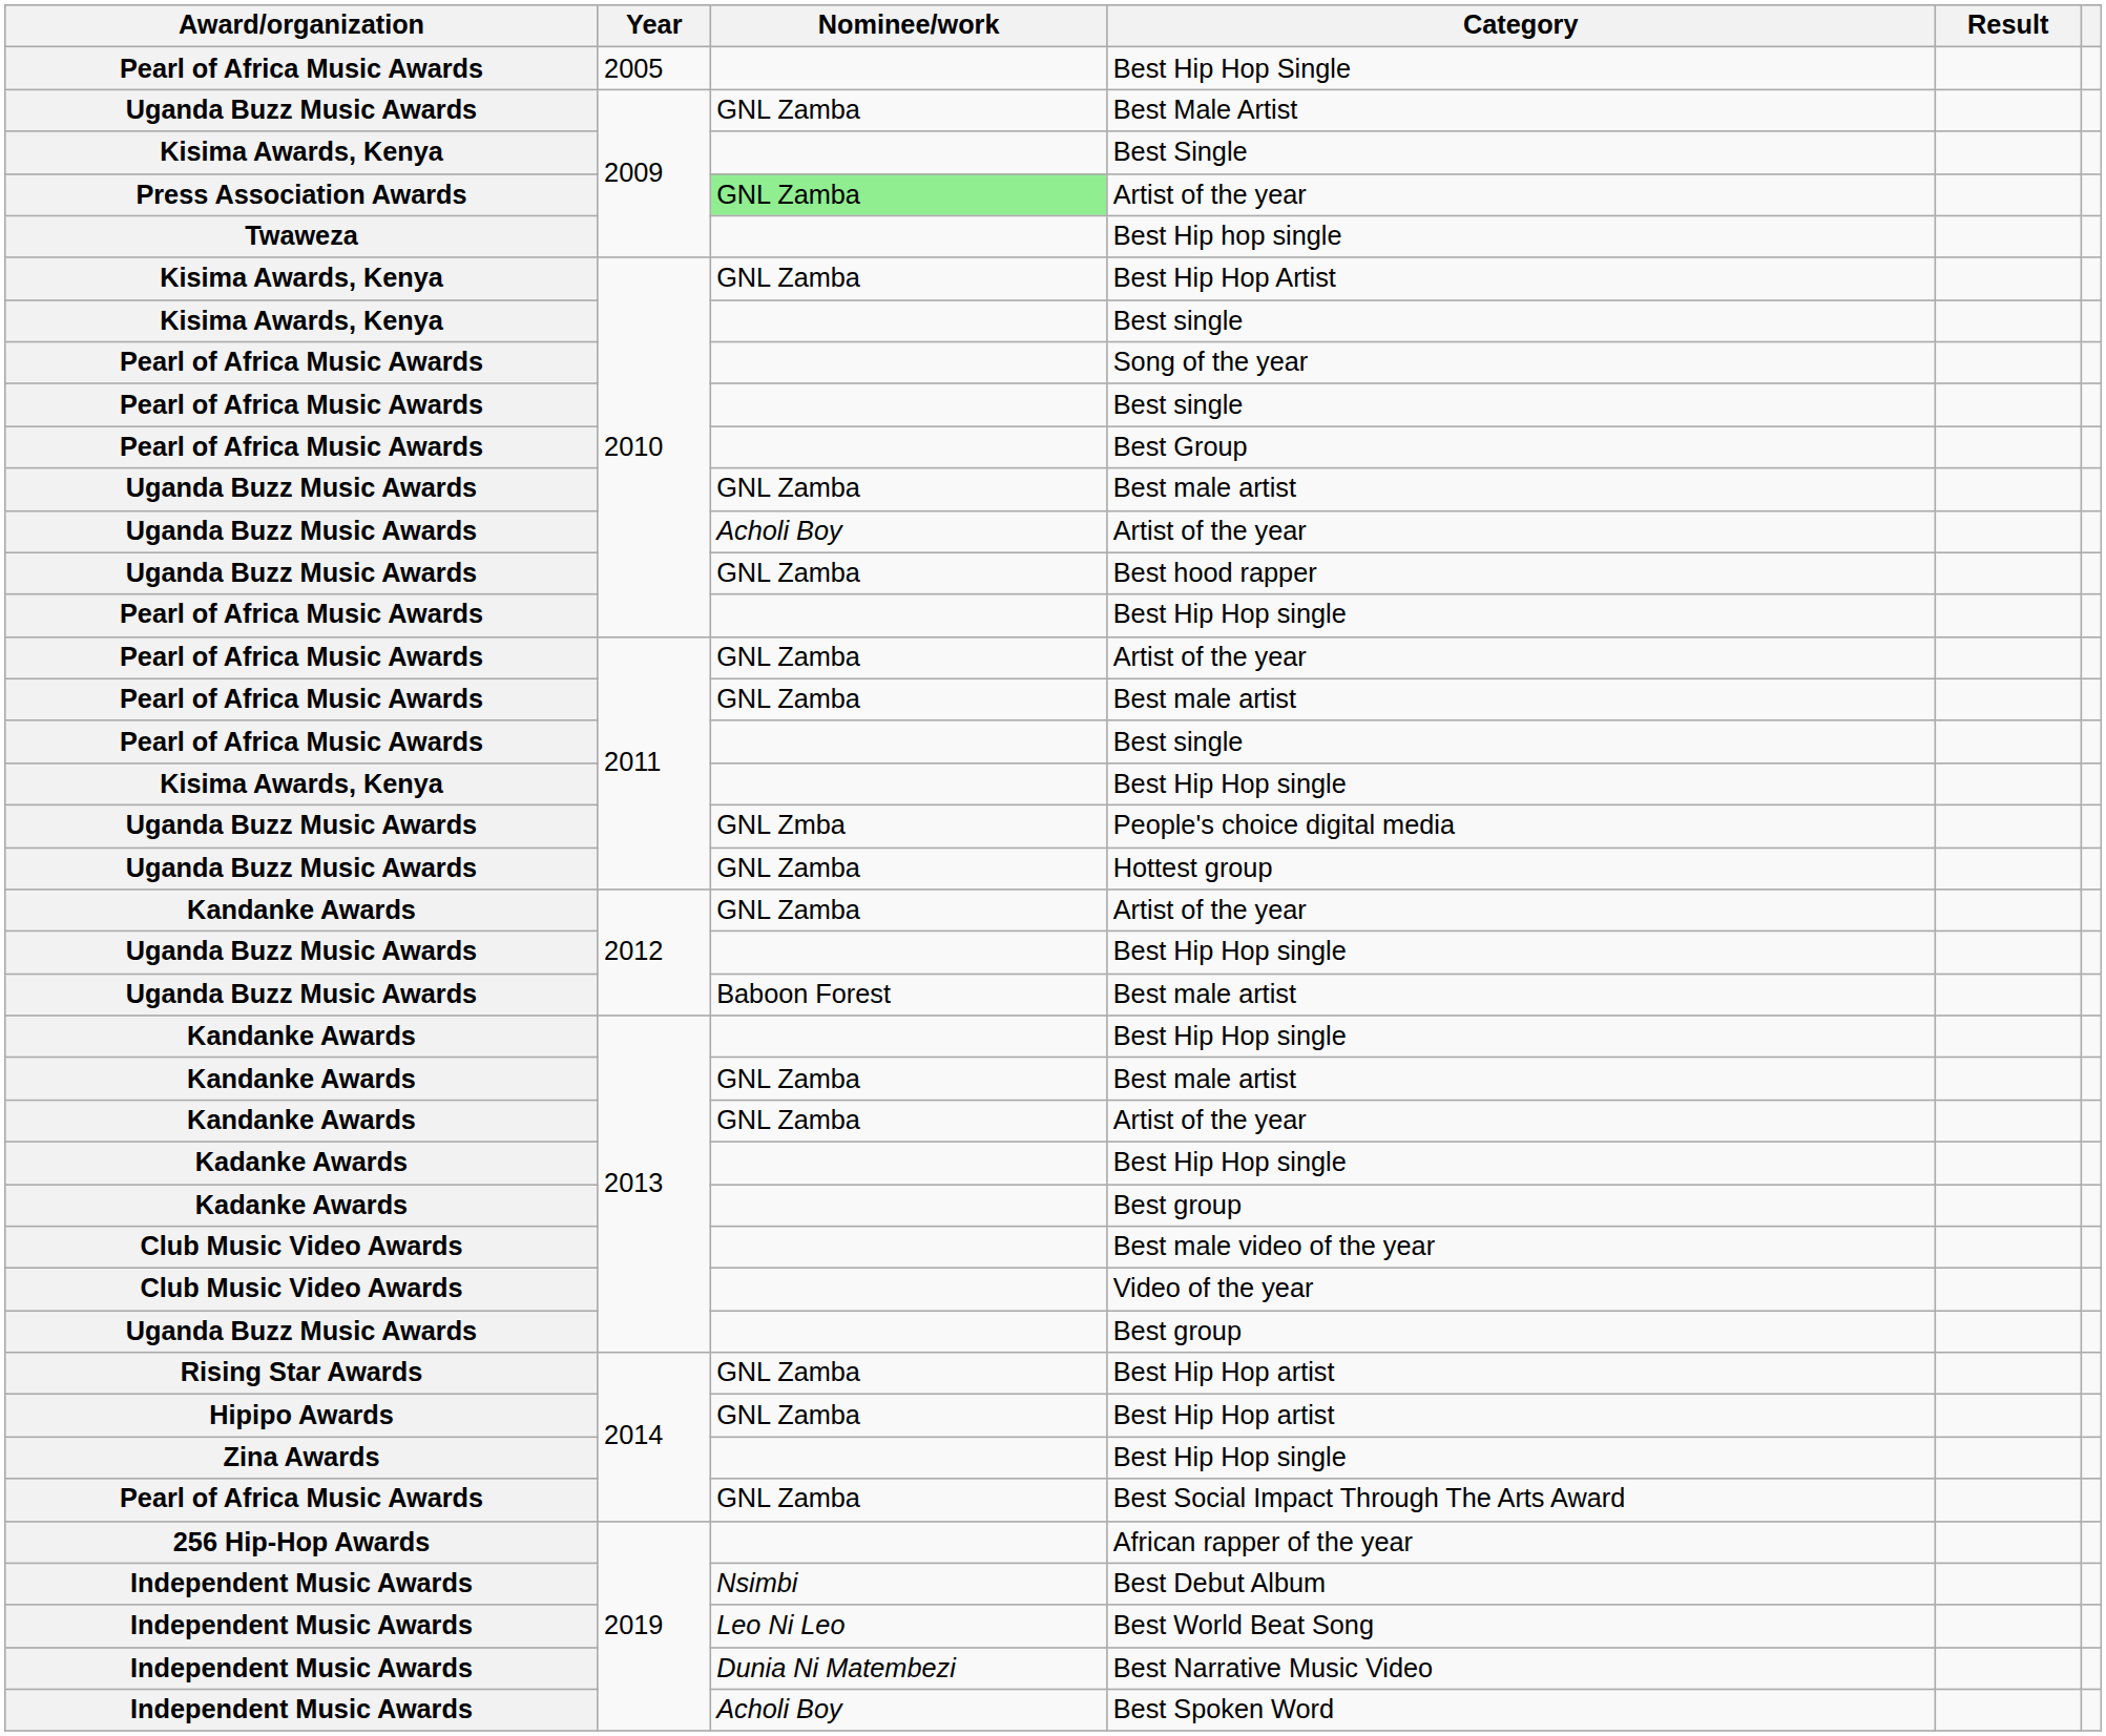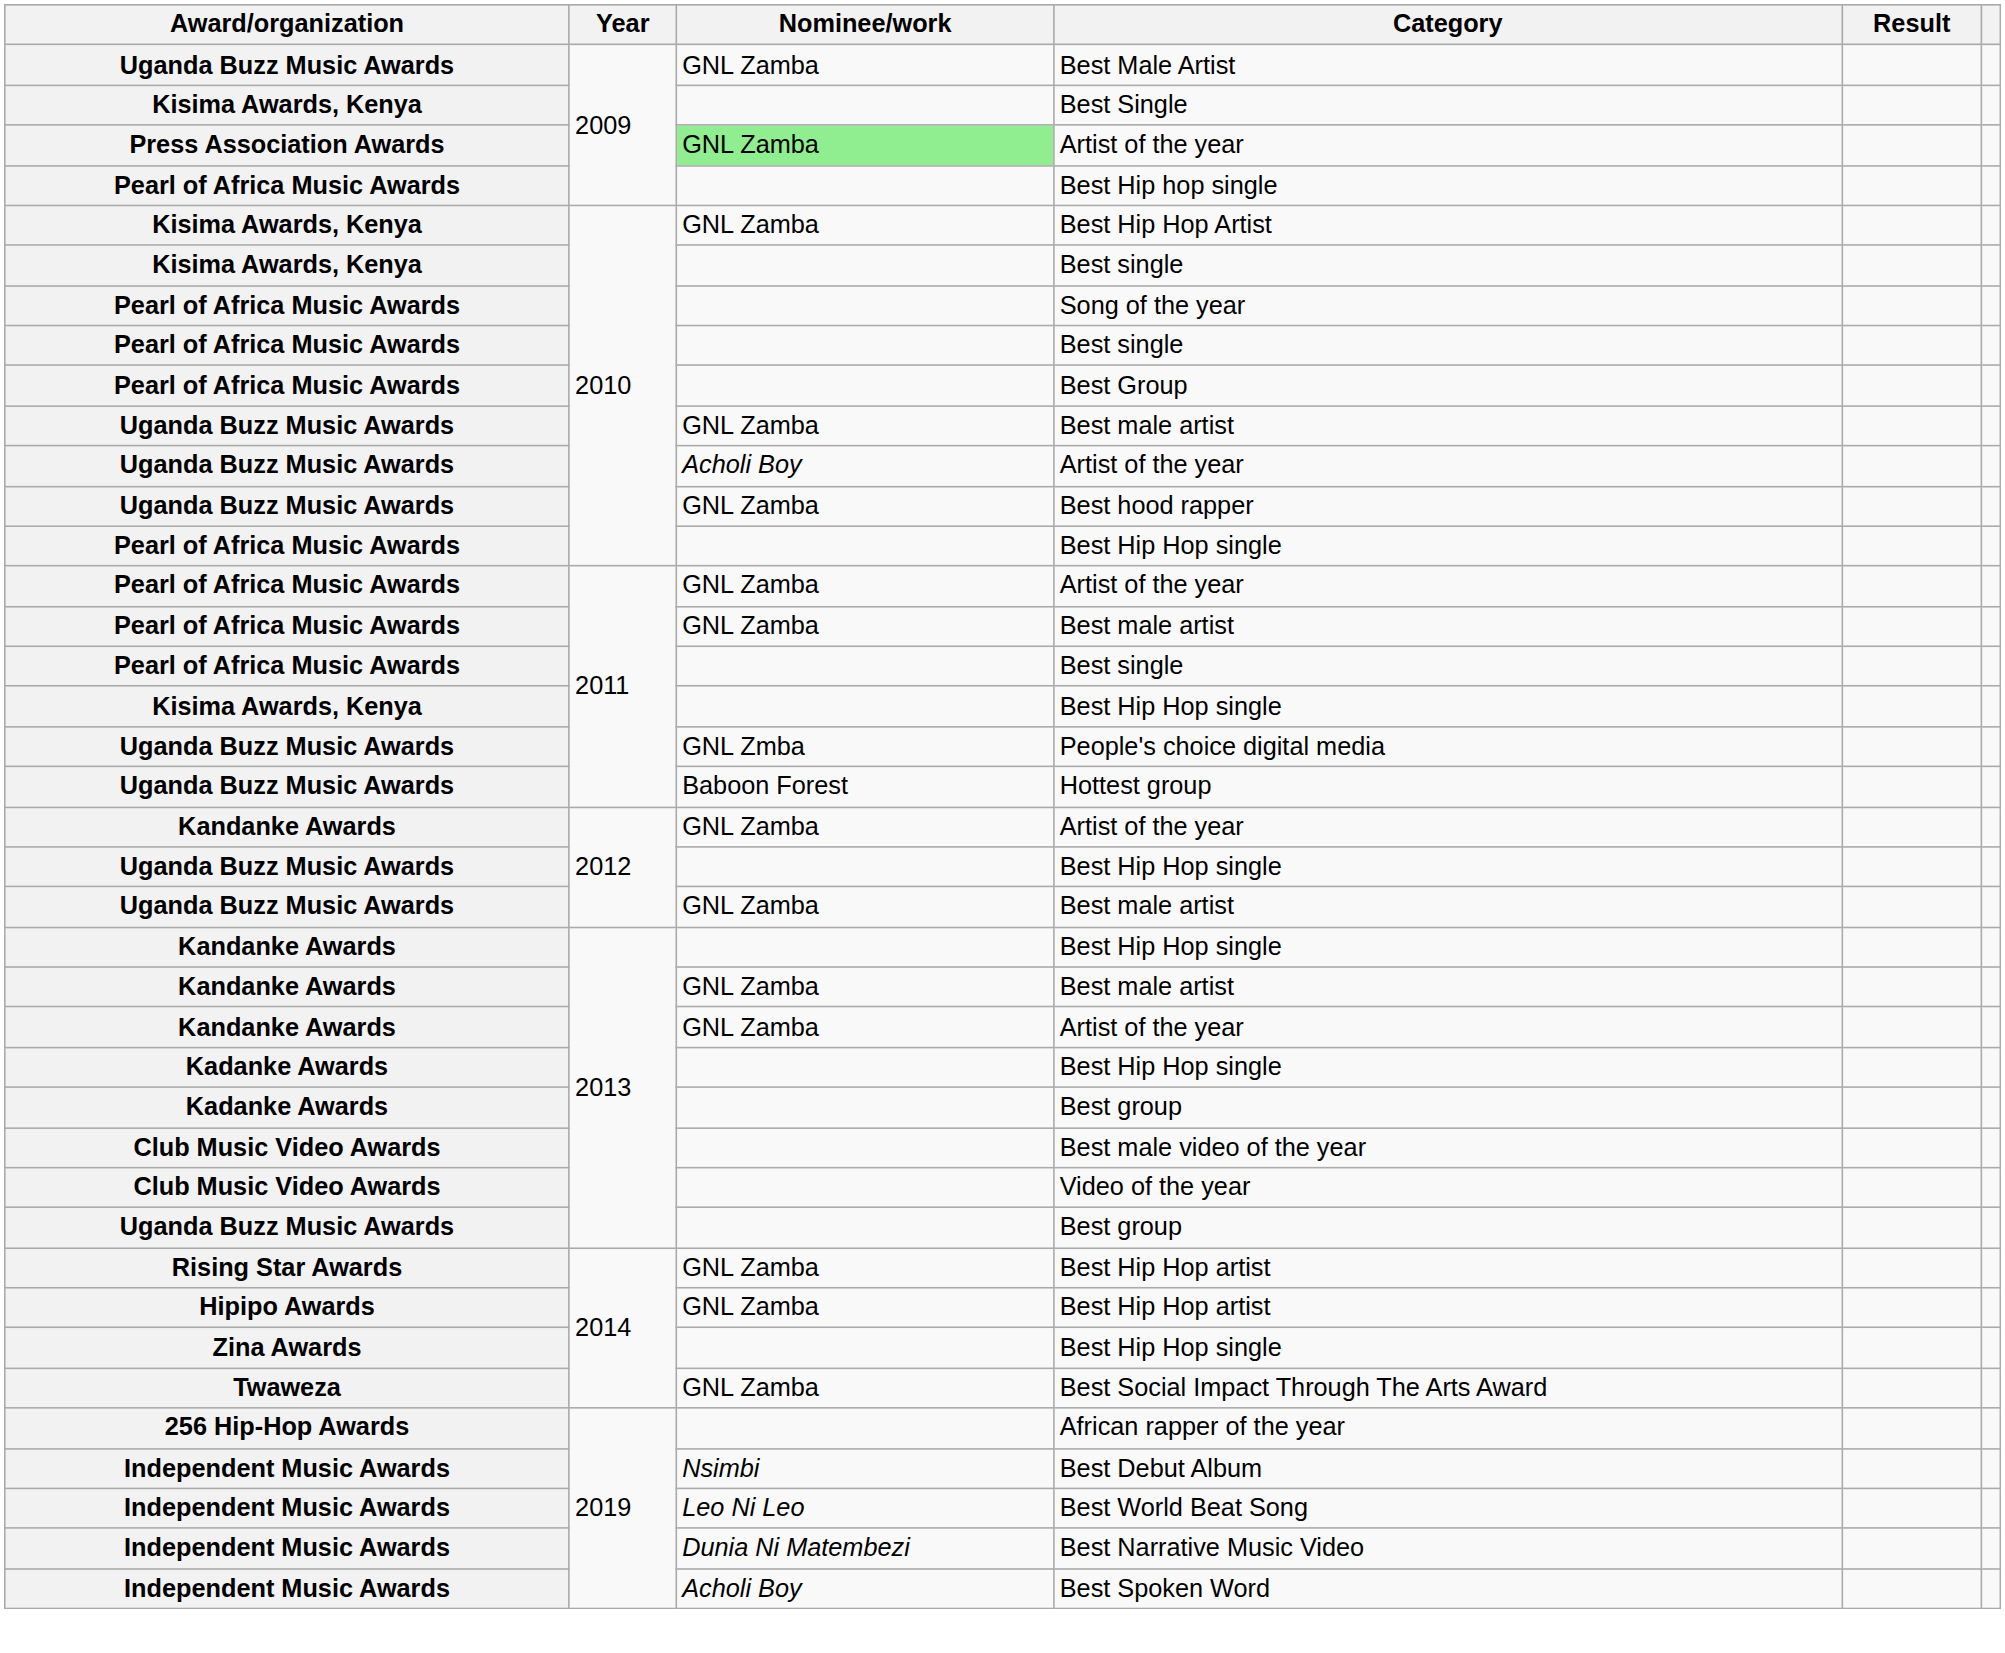 <table class="wikitable sortable plainrowheaders" style="width: 100%;">
 <tr style="background:#ccc; text-align:center;">
 <th scope="col">Award/organization</th>
 <th scope="col">Year</th>
 <th scope="col">Nominee/work</th>
 <th scope="col">Category</th>
 <th scope="col">Result</th>
 <th scope="col" class="unsortable"></th>
-</tr>
-<tr>
-<th scope="row">Pearl of Africa Music Awards</th>
-<td>2005</td>
-<td></td>
-<td>Best Hip Hop Single</td>
-<td></td>
-<td align="center"></td>
 </tr>
 <tr>
 <th scope="row">Uganda Buzz Music Awards</th>
 <td rowspan=4>2009</td>
 <td>GNL Zamba</td>
 <td>Best Male Artist</td>
 <td></td>
 <td align="center"></td>
 </tr>
 <tr>
 <th scope="row">Kisima Awards, Kenya</th>
 <td></td>
 <td>Best Single</td>
 <td></td>
 <td align="center"></td>
 </tr>
 <tr>
 <th scope="row">Press Association Awards</th>
 <td style="background: lightgreen;">GNL Zamba</td>
 <td>Artist of the year</td>
 <td></td>
 <td align="center"></td>
 </tr>
 <tr>
-<th scope="row">Twaweza</th>
+<th scope="row">Pearl of Africa Music Awards</th>
 <td></td>
 <td>Best Hip hop single</td>
 <td></td>
 <td align="center"></td>
 </tr>
 <tr>
 <th scope="row">Kisima Awards, Kenya</th>
 <td rowspan=9>2010</td>
 <td>GNL Zamba</td>
 <td>Best Hip Hop Artist</td>
 <td></td>
 <td align="center"></td>
 </tr>
 <tr>
 <th scope="row">Kisima Awards, Kenya</th>
 <td></td>
 <td>Best single</td>
 <td></td>
 <td align="center"></td>
 </tr>
 <tr>
 <th scope="row">Pearl of Africa Music Awards</th>
 <td></td>
 <td>Song of the year</td>
 <td></td>
 <td align="center"></td>
 </tr>
 <tr>
 <th scope="row">Pearl of Africa Music Awards</th>
 <td></td>
 <td>Best single</td>
 <td></td>
 <td align="center"></td>
 </tr>
 <tr>
 <th scope="row">Pearl of Africa Music Awards</th>
 <td></td>
 <td>Best Group</td>
 <td></td>
 <td align="center"></td>
 </tr>
 <tr>
 <th scope="row">Uganda Buzz Music Awards</th>
 <td>GNL Zamba</td>
 <td>Best male artist</td>
 <td></td>
 <td align="center"></td>
 </tr>
 <tr>
 <th scope="row">Uganda Buzz Music Awards</th>
 <td><em>Acholi Boy</em></td>
 <td>Artist of the year</td>
 <td></td>
 <td align="center"></td>
 </tr>
 <tr>
 <th scope="row">Uganda Buzz Music Awards</th>
 <td>GNL Zamba</td>
 <td>Best hood rapper</td>
 <td></td>
 <td align="center"></td>
 </tr>
 <tr>
 <th scope="row">Pearl of Africa Music Awards</th>
 <td></td>
 <td>Best Hip Hop single</td>
 <td></td>
 <td align="center"></td>
 </tr>
 <tr>
 <th scope="row">Pearl of Africa Music Awards</th>
 <td rowspan=6>2011</td>
 <td>GNL Zamba</td>
 <td>Artist of the year</td>
 <td></td>
 <td align="center"></td>
 </tr>
 <tr>
 <th scope="row">Pearl of Africa Music Awards</th>
 <td>GNL Zamba</td>
 <td>Best male artist</td>
 <td></td>
 <td align="center"></td>
 </tr>
 <tr>
 <th scope="row">Pearl of Africa Music Awards</th>
 <td></td>
 <td>Best single</td>
 <td></td>
 <td align="center"></td>
 </tr>
 <tr>
 <th scope="row">Kisima Awards, Kenya</th>
 <td></td>
 <td>Best Hip Hop single</td>
 <td></td>
 <td align="center"></td>
 </tr>
 <tr>
 <th scope="row">Uganda Buzz Music Awards</th>
 <td>GNL Zmba</td>
 <td>People's choice digital media</td>
 <td></td>
 <td align="center"></td>
 </tr>
 <tr>
 <th scope="row">Uganda Buzz Music Awards</th>
-<td>GNL Zamba</td>
+<td>Baboon Forest</td>
 <td>Hottest group</td>
 <td></td>
 <td align="center"></td>
 </tr>
 <tr>
 <th scope="row">Kandanke Awards</th>
 <td rowspan=3>2012</td>
 <td>GNL Zamba</td>
 <td>Artist of the year</td>
 <td></td>
 <td align="center"></td>
 </tr>
 <tr>
 <th scope="row">Uganda Buzz Music Awards</th>
 <td></td>
 <td>Best Hip Hop single</td>
 <td></td>
 <td align="center"></td>
 </tr>
 <tr>
 <th scope="row">Uganda Buzz Music Awards</th>
-<td>Baboon Forest</td>
+<td>GNL Zamba</td>
 <td>Best male artist</td>
 <td></td>
 <td align="center"></td>
 </tr>
 <tr>
 <th scope="row">Kandanke Awards</th>
 <td rowspan=8>2013</td>
 <td></td>
 <td>Best Hip Hop single</td>
 <td></td>
 <td align="center"></td>
 </tr>
 <tr>
 <th scope="row">Kandanke Awards</th>
 <td>GNL Zamba</td>
 <td>Best male artist</td>
 <td></td>
 <td align="center"></td>
 </tr>
 <tr>
 <th scope="row">Kandanke Awards</th>
 <td>GNL Zamba</td>
 <td>Artist of the year</td>
 <td></td>
 <td align="center"></td>
 </tr>
 <tr>
 <th scope="row">Kadanke Awards</th>
 <td></td>
 <td>Best Hip Hop single</td>
 <td></td>
 <td align="center"></td>
 </tr>
 <tr>
 <th scope="row">Kadanke Awards</th>
 <td></td>
 <td>Best group</td>
 <td></td>
 <td align="center"></td>
 </tr>
 <tr>
 <th scope="row">Club Music Video Awards</th>
 <td></td>
 <td>Best male video of the year</td>
 <td></td>
 <td align="center"></td>
 </tr>
 <tr>
 <th scope="row">Club Music Video Awards</th>
 <td></td>
 <td>Video of the year</td>
 <td></td>
 <td align="center"></td>
 </tr>
 <tr>
 <th scope="row">Uganda Buzz Music Awards</th>
 <td></td>
 <td>Best group</td>
 <td></td>
 <td align="center"></td>
 </tr>
 <tr>
 <th scope="row">Rising Star Awards</th>
 <td rowspan=4>2014</td>
 <td>GNL Zamba</td>
 <td>Best Hip Hop artist</td>
 <td></td>
 <td align="center"></td>
 </tr>
 <tr>
 <th scope="row">Hipipo Awards</th>
 <td>GNL Zamba</td>
 <td>Best Hip Hop artist</td>
 <td></td>
 <td align="center"></td>
 </tr>
 <tr>
 <th scope="row">Zina Awards</th>
 <td></td>
 <td>Best Hip Hop single</td>
 <td></td>
 <td align="center"></td>
 </tr>
 <tr>
-<th scope="row">Pearl of Africa Music Awards</th>
+<th scope="row">Twaweza</th>
 <td>GNL Zamba</td>
 <td>Best Social Impact Through The Arts Award</td>
 <td></td>
 <td align="center"></td>
 </tr>
 <tr>
 <th scope="row">256 Hip-Hop Awards</th>
 <td rowspan=5>2019</td>
 <td></td>
 <td>African rapper of the year</td>
 <td></td>
 <td align="center"></td>
 </tr>
 <tr>
 <th scope="row">Independent Music Awards</th>
 <td><em>Nsimbi</em></td>
 <td>Best Debut Album</td>
 <td></td>
 <td align="center"></td>
 </tr>
 <tr>
 <th scope="row">Independent Music Awards</th>
 <td><em>Leo Ni Leo</em></td>
 <td>Best World Beat Song</td>
 <td></td>
 <td align="center"></td>
 </tr>
 <tr>
 <th scope="row">Independent Music Awards</th>
 <td><em>Dunia Ni Matembezi</em></td>
 <td>Best Narrative Music Video</td>
 <td></td>
 <td align="center"></td>
 </tr>
 <tr>
 <th scope="row">Independent Music Awards</th>
 <td><em>Acholi Boy</em></td>
 <td>Best Spoken Word</td>
 <td></td>
 <td align="center"></td>
 </tr>
 </table>
